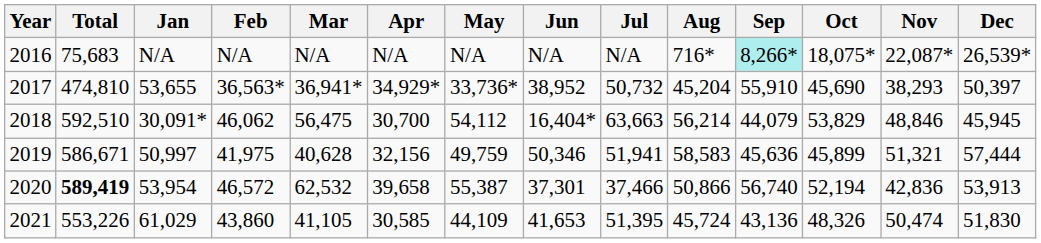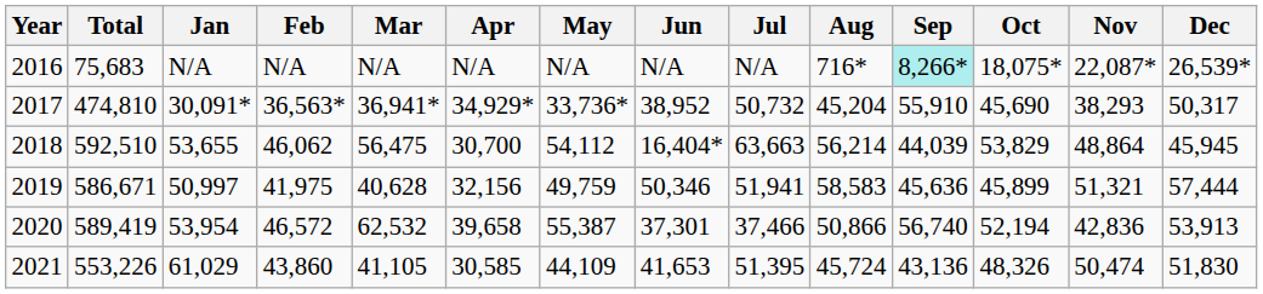 <table class="wikitable">
 <tr>
 <th>Year</th>
 <th>Total</th>
 <th>Jan</th>
 <th>Feb</th>
 <th>Mar</th>
 <th>Apr</th>
 <th>May</th>
 <th>Jun</th>
 <th>Jul</th>
 <th>Aug</th>
 <th>Sep</th>
 <th>Oct</th>
 <th>Nov</th>
 <th>Dec</th>
 </tr>
 <tr>
 <td>2016</td>
 <td>75,683</td>
 <td>N/A</td>
 <td>N/A</td>
 <td>N/A</td>
 <td>N/A</td>
 <td>N/A</td>
 <td>N/A</td>
 <td>N/A</td>
 <td>716*</td>
 <td style="background: paleturquoise;">8,266*</td>
 <td>18,075*</td>
 <td>22,087*</td>
 <td>26,539*</td>
 </tr>
 <tr>
 <td>2017</td>
 <td>474,810</td>
-<td>53,655</td>
+<td>30,091*</td>
 <td>36,563*</td>
 <td>36,941*</td>
 <td>34,929*</td>
 <td>33,736*</td>
 <td>38,952</td>
 <td>50,732</td>
 <td>45,204</td>
 <td>55,910</td>
 <td>45,690</td>
 <td>38,293</td>
-<td>50,397</td>
+<td>50,317</td>
 </tr>
 <tr>
 <td>2018</td>
 <td>592,510</td>
-<td>30,091*</td>
+<td>53,655</td>
 <td>46,062</td>
 <td>56,475</td>
 <td>30,700</td>
 <td>54,112</td>
 <td>16,404*</td>
 <td>63,663</td>
 <td>56,214</td>
-<td>44,079</td>
+<td>44,039</td>
 <td>53,829</td>
-<td>48,846</td>
+<td>48,864</td>
 <td>45,945</td>
 </tr>
 <tr>
 <td>2019</td>
 <td>586,671</td>
 <td>50,997</td>
 <td>41,975</td>
 <td>40,628</td>
 <td>32,156</td>
 <td>49,759</td>
 <td>50,346</td>
 <td>51,941</td>
 <td>58,583</td>
 <td>45,636</td>
 <td>45,899</td>
 <td>51,321</td>
 <td>57,444</td>
 </tr>
 <tr>
 <td>2020</td>
-<td><strong>589,419</strong></td>
+<td>589,419</td>
 <td>53,954</td>
 <td>46,572</td>
 <td>62,532</td>
 <td>39,658</td>
 <td>55,387</td>
 <td>37,301</td>
 <td>37,466</td>
 <td>50,866</td>
 <td>56,740</td>
 <td>52,194</td>
 <td>42,836</td>
 <td>53,913</td>
 </tr>
 <tr>
 <td>2021</td>
 <td>553,226</td>
 <td>61,029</td>
 <td>43,860</td>
 <td>41,105</td>
 <td>30,585</td>
 <td>44,109</td>
 <td>41,653</td>
 <td>51,395</td>
 <td>45,724</td>
 <td>43,136</td>
 <td>48,326</td>
 <td>50,474</td>
 <td>51,830</td>
 </tr>
 </table>
